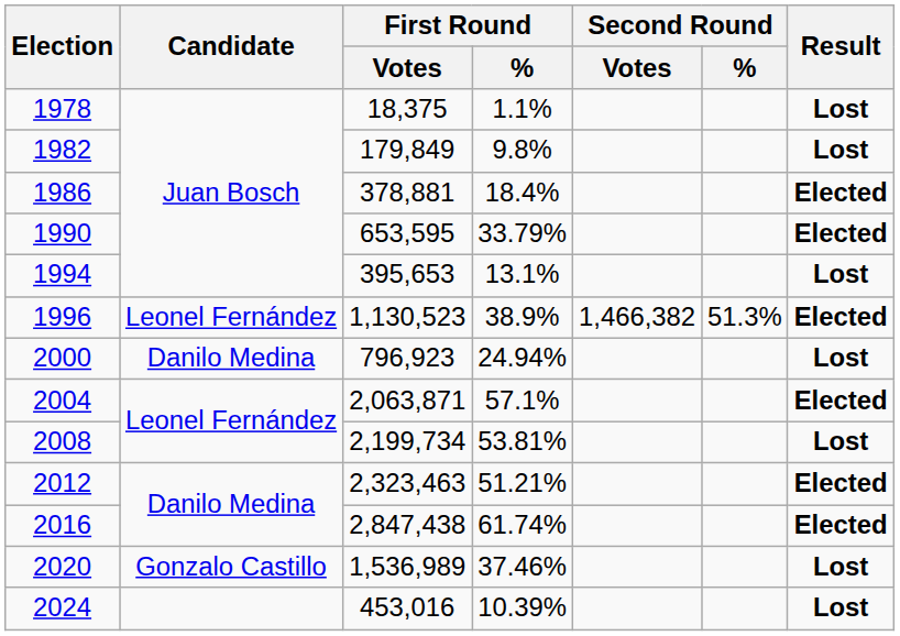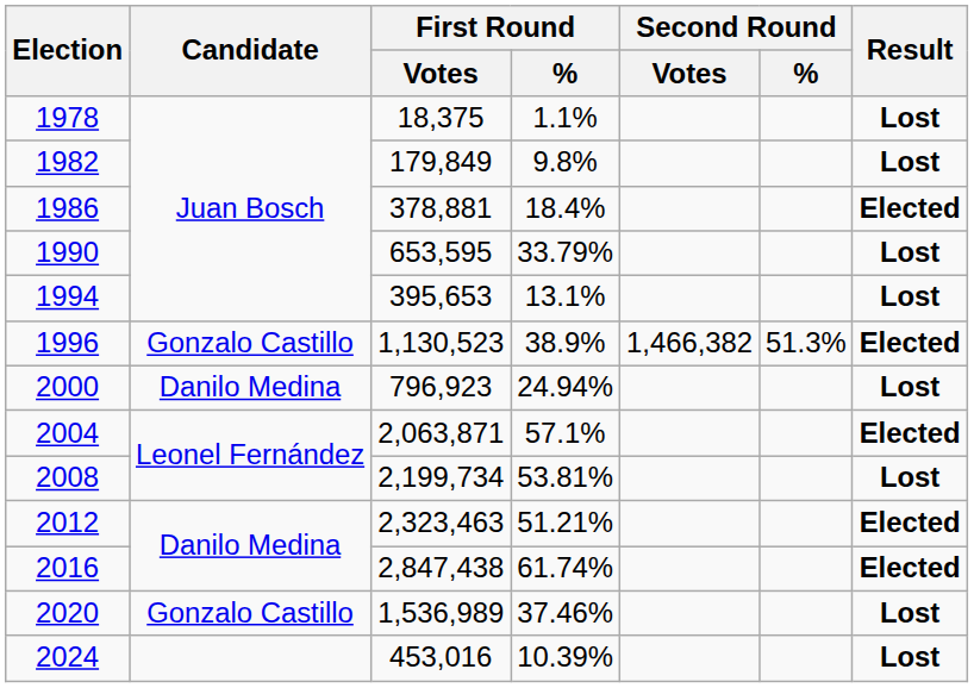 <table class="wikitable" style="text-align:center">
 <tr>
 <th rowspan="2">Election</th>
 <th rowspan="2">Candidate</th>
 <th colspan="2">First Round</th>
 <th colspan="2">Second Round</th>
 <th rowspan="2">Result</th>
 </tr>
 <tr>
 <th>Votes</th>
 <th>%</th>
 <th>Votes</th>
 <th>%</th>
 </tr>
 <tr>
 <td><a href='#'>1978</a></td>
 <td rowspan="5"><a href='#'>Juan Bosch</a></td>
 <td>18,375</td>
 <td>1.1%</td>
 <td></td>
 <td></td>
 <td><strong>Lost</strong> </td>
 </tr>
 <tr>
 <td><a href='#'>1982</a></td>
 <td>179,849</td>
 <td>9.8%</td>
 <td></td>
 <td></td>
 <td><strong>Lost</strong> </td>
 </tr>
 <tr>
 <td><a href='#'>1986</a></td>
 <td>378,881</td>
 <td>18.4%</td>
 <td></td>
 <td></td>
 <td><strong>Elected</strong> </td>
 </tr>
 <tr>
 <td><a href='#'>1990</a></td>
 <td>653,595</td>
 <td>33.79%</td>
 <td></td>
 <td></td>
-<td><strong>Elected</strong> </td>
+<td><strong>Lost</strong> </td>
 </tr>
 <tr>
 <td><a href='#'>1994</a></td>
 <td>395,653</td>
 <td>13.1%</td>
 <td></td>
 <td></td>
 <td><strong>Lost</strong> </td>
 </tr>
 <tr>
 <td><a href='#'>1996</a></td>
-<td><a href='#'>Leonel Fernández</a></td>
+<td><a href='#'>Gonzalo Castillo</a></td>
 <td>1,130,523</td>
 <td>38.9%</td>
 <td>1,466,382</td>
 <td>51.3%</td>
 <td><strong>Elected</strong> </td>
 </tr>
 <tr>
 <td><a href='#'>2000</a></td>
 <td><a href='#'>Danilo Medina</a></td>
 <td>796,923</td>
 <td>24.94%</td>
 <td></td>
 <td></td>
 <td><strong>Lost</strong> </td>
 </tr>
 <tr>
 <td><a href='#'>2004</a></td>
 <td rowspan="2"><a href='#'>Leonel Fernández</a></td>
 <td>2,063,871</td>
 <td>57.1%</td>
 <td></td>
 <td></td>
 <td><strong>Elected</strong> </td>
 </tr>
 <tr>
 <td><a href='#'>2008</a></td>
 <td>2,199,734</td>
 <td>53.81%</td>
 <td></td>
 <td></td>
 <td><strong>Lost</strong> </td>
 </tr>
 <tr>
 <td><a href='#'>2012</a></td>
 <td rowspan="2"><a href='#'>Danilo Medina</a></td>
 <td>2,323,463</td>
 <td>51.21%</td>
 <td></td>
 <td></td>
 <td><strong>Elected</strong> </td>
 </tr>
 <tr>
 <td><a href='#'>2016</a></td>
 <td>2,847,438</td>
 <td>61.74%</td>
 <td></td>
 <td></td>
 <td><strong>Elected</strong> </td>
 </tr>
 <tr>
 <td><a href='#'>2020</a></td>
 <td><a href='#'>Gonzalo Castillo</a></td>
 <td>1,536,989</td>
 <td>37.46%</td>
 <td></td>
 <td></td>
 <td><strong>Lost</strong> </td>
 </tr>
 <tr>
 <td><a href='#'>2024</a></td>
 <td></td>
 <td>453,016</td>
 <td>10.39%</td>
 <td></td>
 <td></td>
 <td><strong>Lost</strong> </td>
 </tr>
 </table>
